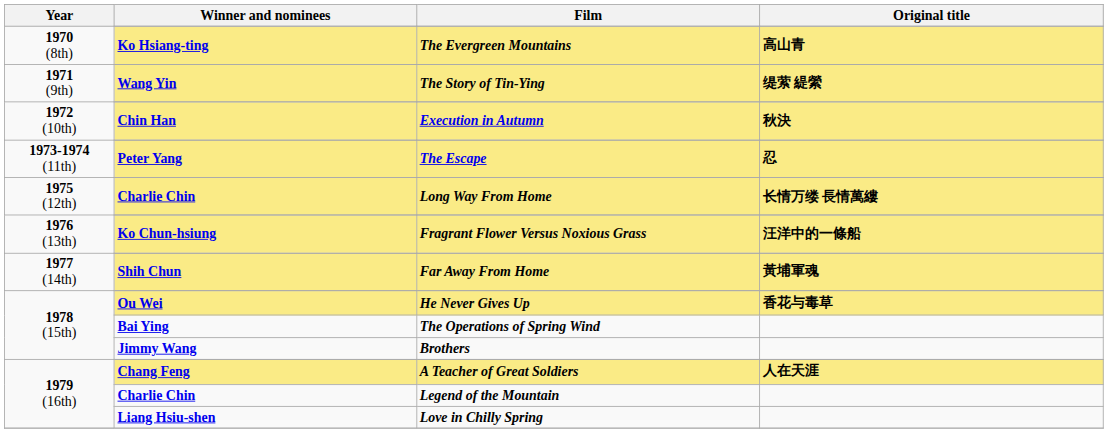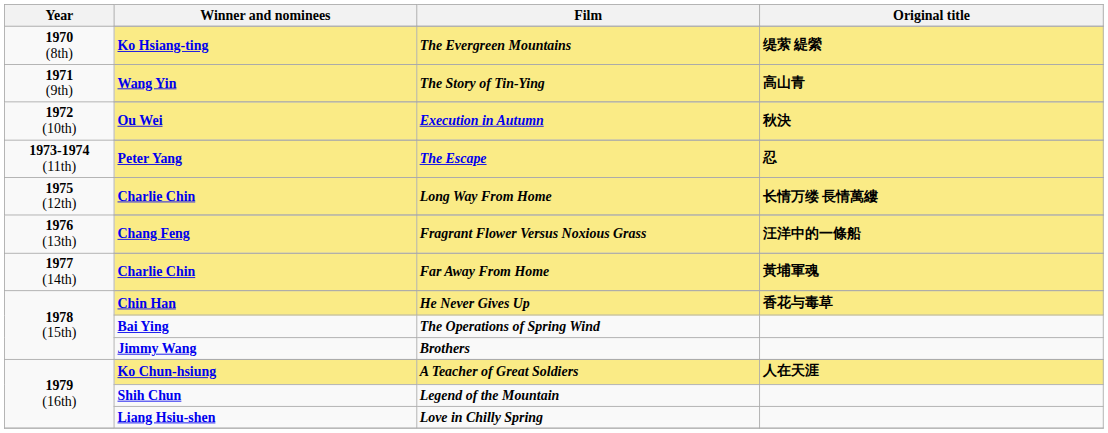 <table class="wikitable" style="width:100%">
 <tr style="background:#bebebe;">
 <th style="width:8%;">Year</th>
 <th style="width:22%;">Winner and nominees</th>
 <th style="width:25%;">Film</th>
 <th style="width:25%;">Original title</th>
 </tr>
 <tr>
 <td rowspan="2" style="text-align:center"><strong>1970</strong><br>(8th)</td>
 </tr>
 <tr style="background:#FAEB86">
 <td><strong><a href='#'>Ko Hsiang-ting</a></strong></td>
 <td><strong><em>The Evergreen Mountains</em></strong></td>
-<td><strong>高山青</strong></td>
+<td><strong>缇萦 緹縈</strong></td>
 </tr>
 <tr>
 <td rowspan="2" style="text-align:center"><strong>1971</strong><br>(9th)</td>
 </tr>
 <tr style="background:#FAEB86">
 <td><strong><a href='#'>Wang Yin</a></strong></td>
 <td><strong><em>The Story of Tin-Ying</em></strong></td>
-<td><strong>缇萦 緹縈</strong></td>
+<td><strong>高山青</strong></td>
 </tr>
 <tr>
 <td rowspan="2" style="text-align:center"><strong>1972</strong><br>(10th)</td>
 </tr>
 <tr style="background:#FAEB86">
-<td><strong><a href='#'>Chin Han</a></strong></td>
+<td><strong><a href='#'>Ou Wei</a></strong></td>
 <td><strong><em><a href='#'>Execution in Autumn</a></em></strong></td>
 <td><strong>秋決</strong></td>
 </tr>
 <tr>
 <td rowspan="2" style="text-align:center"><strong>1973-1974</strong><br>(11th)</td>
 </tr>
 <tr style="background:#FAEB86">
 <td><strong><a href='#'>Peter Yang</a></strong></td>
 <td><strong><em><a href='#'>The Escape</a></em></strong></td>
 <td><strong>忍</strong></td>
 </tr>
 <tr>
 <td rowspan="2" style="text-align:center"><strong>1975</strong><br>(12th)</td>
 </tr>
 <tr style="background:#FAEB86">
 <td><strong><a href='#'>Charlie Chin</a></strong></td>
 <td><strong><em>Long Way From Home</em></strong></td>
 <td><strong>长情万缕 長情萬縷</strong></td>
 </tr>
 <tr>
 <td rowspan="2" style="text-align:center"><strong>1976</strong><br>(13th)</td>
 </tr>
 <tr style="background:#FAEB86">
-<td><strong><a href='#'>Ko Chun-hsiung</a></strong></td>
+<td><strong><a href='#'>Chang Feng</a></strong></td>
 <td><strong><em>Fragrant Flower Versus Noxious Grass</em></strong></td>
 <td><strong>汪洋中的一條船</strong></td>
 </tr>
 <tr>
 <td rowspan="2" style="text-align:center"><strong>1977</strong><br>(14th)</td>
 </tr>
 <tr style="background:#FAEB86">
-<td><strong><a href='#'>Shih Chun</a></strong></td>
+<td><strong><a href='#'>Charlie Chin</a></strong></td>
 <td><strong><em>Far Away From Home</em></strong></td>
 <td><strong>黃埔軍魂</strong></td>
 </tr>
 <tr>
 <td rowspan="4" style="text-align:center"><strong>1978</strong><br>(15th)</td>
 </tr>
 <tr style="background:#FAEB86">
-<td><strong><a href='#'>Ou Wei</a></strong></td>
+<td><strong><a href='#'>Chin Han</a></strong></td>
 <td><strong><em>He Never Gives Up</em></strong></td>
 <td><strong>香花与毒草 </strong></td>
 </tr>
 <tr>
 <td><strong><a href='#'>Bai Ying</a></strong></td>
 <td><strong><em>The Operations of Spring Wind</em></strong></td>
 <td></td>
 </tr>
 <tr>
 <td><strong><a href='#'>Jimmy Wang</a></strong></td>
 <td><strong><em>Brothers</em></strong></td>
 <td></td>
 </tr>
 <tr>
 <td rowspan="4" style="text-align:center"><strong>1979</strong><br>(16th)</td>
 </tr>
 <tr style="background:#FAEB86">
-<td><strong><a href='#'>Chang Feng</a></strong></td>
+<td><strong><a href='#'>Ko Chun-hsiung</a></strong></td>
 <td><strong><em>A Teacher of Great Soldiers</em></strong></td>
 <td><strong>人在天涯</strong></td>
 </tr>
 <tr>
-<td><strong><a href='#'>Charlie Chin</a></strong></td>
+<td><strong><a href='#'>Shih Chun</a></strong></td>
 <td><strong><em>Legend of the Mountain</em></strong></td>
 <td></td>
 </tr>
 <tr>
 <td><strong><a href='#'>Liang Hsiu-shen</a></strong></td>
 <td><strong><em>Love in Chilly Spring</em></strong></td>
 <td></td>
 </tr>
 <tr>
 </tr>
 </table>
